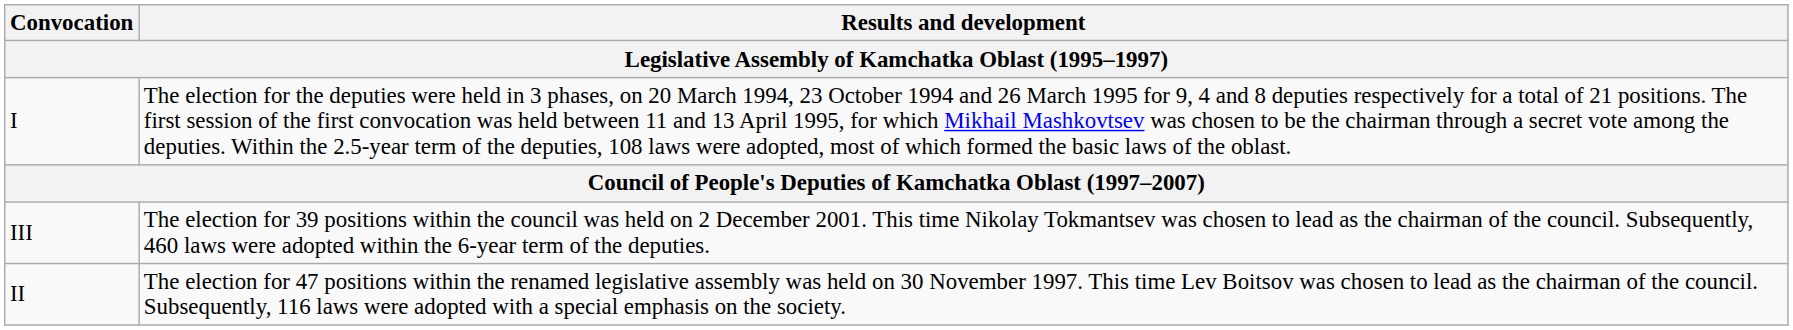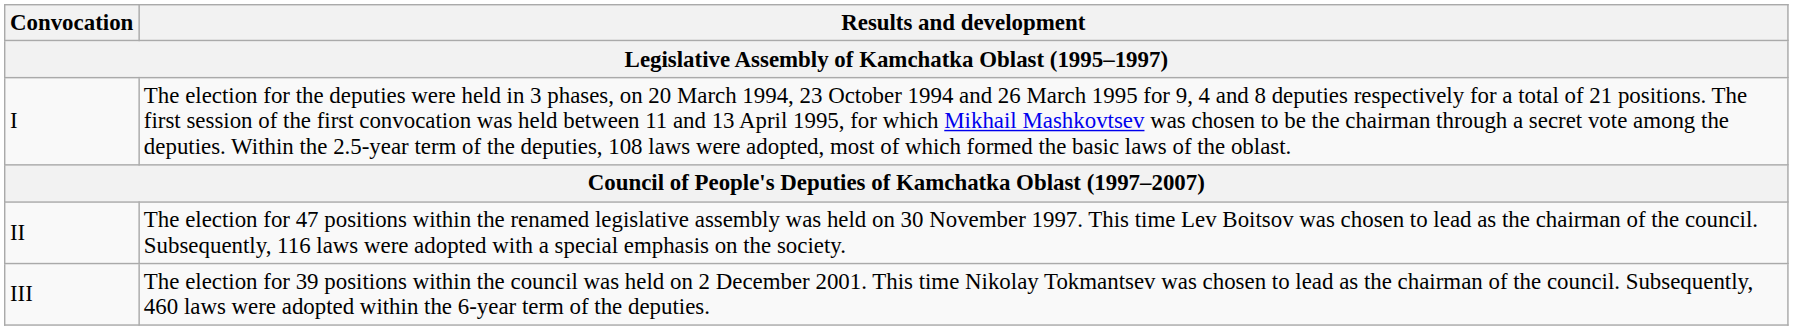 <table class="wikitable">
 <tr>
 <th>Convocation</th>
 <th>Results and development </th>
 </tr>
 <tr>
 <th colspan="2">Legislative Assembly of Kamchatka Oblast (1995–1997)</th>
 </tr>
 <tr>
 <td>I</td>
 <td>The election for the deputies were held in 3 phases, on 20 March 1994, 23 October 1994 and 26 March 1995 for 9, 4 and 8 deputies respectively for a total of 21 positions. The first session of the first convocation was held between 11 and 13 April 1995, for which <a href='#'>Mikhail Mashkovtsev</a> was chosen to be the chairman through a secret vote among the deputies. Within the 2.5-year term of the deputies, 108 laws were adopted, most of which formed the basic laws of the oblast.</td>
 </tr>
 <tr>
 <th colspan="2">Council of People's Deputies of Kamchatka Oblast (1997–2007)</th>
 </tr>
 <tr>
+<td>II</td>
+<td>The election for 47 positions within the renamed legislative assembly was held on 30 November 1997. This time Lev Boitsov was chosen to lead as the chairman of the council. Subsequently, 116 laws were adopted with a special emphasis on the society.</td>
+</tr>
+<tr>
 <td>III</td>
 <td>The election for 39 positions within the council was held on 2 December 2001. This time Nikolay Tokmantsev was chosen to lead as the chairman of the council. Subsequently, 460 laws were adopted within the 6-year term of the deputies.</td>
 </tr>
-<tr>
-<td>II</td>
-<td>The election for 47 positions within the renamed legislative assembly was held on 30 November 1997. This time Lev Boitsov was chosen to lead as the chairman of the council. Subsequently, 116 laws were adopted with a special emphasis on the society.</td>
-</tr>
 </table>
